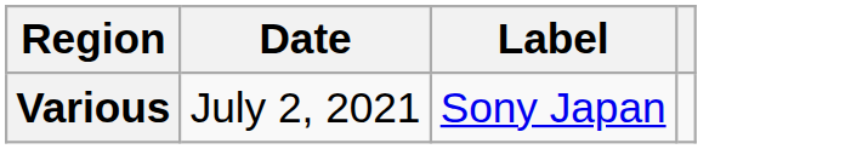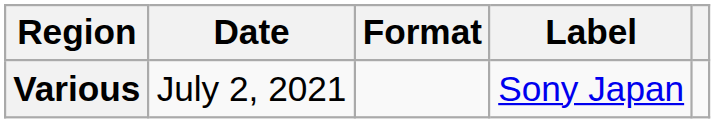 <table class="wikitable plainrowheaders">
 <tr>
 <th scope="col">Region</th>
 <th scope="col">Date</th>
+<th scope="col">Format</th>
 <th scope="col">Label</th>
 <th scope="col"></th>
 </tr>
 <tr>
 <th scope="row">Various</th>
 <td>July 2, 2021</td>
+<td></td>
 <td><a href='#'>Sony Japan</a></td>
 <td style="text-align:center"></td>
 </tr>
 </table>
